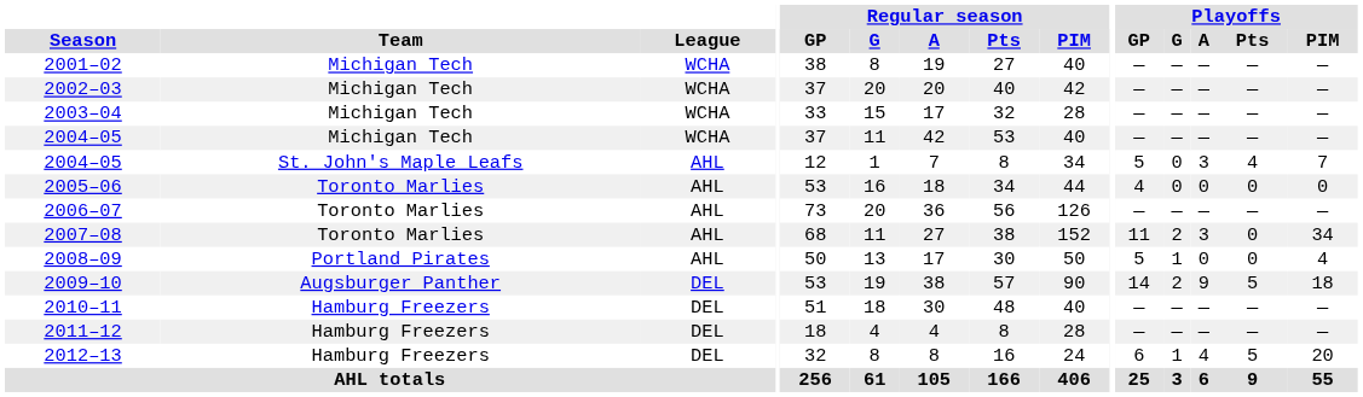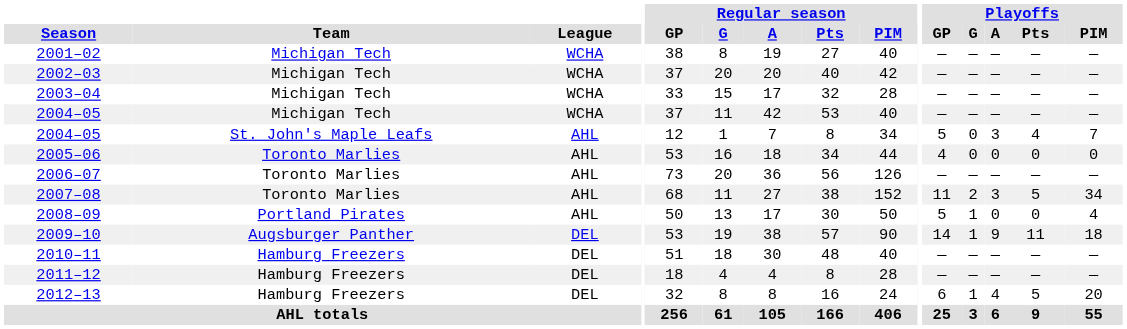 <table border="0" cellpadding="1" cellspacing="0" style="text-align:center; width:75%">
 <tr bgcolor="#e0e0e0">
 <th colspan="3"  bgcolor="#ffffff"></th>
 <th rowspan="99" bgcolor="#ffffff"></th>
 <th colspan="5"><a href='#'>Regular season</a></th>
 <th rowspan="99" bgcolor="#ffffff"></th>
 <th colspan="5"><a href='#'>Playoffs</a></th>
 </tr>
 <tr bgcolor="#e0e0e0">
 <th><a href='#'>Season</a></th>
 <th>Team</th>
 <th>League</th>
 <th>GP</th>
 <th><a href='#'>G</a></th>
 <th><a href='#'>A</a></th>
 <th><a href='#'>Pts</a></th>
 <th><a href='#'>PIM</a></th>
 <th>GP</th>
 <th>G</th>
 <th>A</th>
 <th>Pts</th>
 <th>PIM</th>
 </tr>
 <tr ALIGN="center">
 <td><a href='#'>2001–02</a></td>
 <td><a href='#'>Michigan Tech</a></td>
 <td><a href='#'>WCHA</a></td>
 <td>38</td>
 <td>8</td>
 <td>19</td>
 <td>27</td>
 <td>40</td>
 <td>—</td>
 <td>—</td>
 <td>—</td>
 <td>—</td>
 <td>—</td>
 </tr>
 <tr ALIGN="center" bgcolor="#f0f0f0">
 <td><a href='#'>2002–03</a></td>
 <td>Michigan Tech</td>
 <td>WCHA</td>
 <td>37</td>
 <td>20</td>
 <td>20</td>
 <td>40</td>
 <td>42</td>
 <td>—</td>
 <td>—</td>
 <td>—</td>
 <td>—</td>
 <td>—</td>
 </tr>
 <tr ALIGN="center">
 <td><a href='#'>2003–04</a></td>
 <td>Michigan Tech</td>
 <td>WCHA</td>
 <td>33</td>
 <td>15</td>
 <td>17</td>
 <td>32</td>
 <td>28</td>
 <td>—</td>
 <td>—</td>
 <td>—</td>
 <td>—</td>
 <td>—</td>
 </tr>
 <tr ALIGN="center" bgcolor="#f0f0f0">
 <td><a href='#'>2004–05</a></td>
 <td>Michigan Tech</td>
 <td>WCHA</td>
 <td>37</td>
 <td>11</td>
 <td>42</td>
 <td>53</td>
 <td>40</td>
 <td>—</td>
 <td>—</td>
 <td>—</td>
 <td>—</td>
 <td>—</td>
 </tr>
 <tr ALIGN="center">
 <td><a href='#'>2004–05</a></td>
 <td><a href='#'>St. John's Maple Leafs</a></td>
 <td><a href='#'>AHL</a></td>
 <td>12</td>
 <td>1</td>
 <td>7</td>
 <td>8</td>
 <td>34</td>
 <td>5</td>
 <td>0</td>
 <td>3</td>
 <td>4</td>
 <td>7</td>
 </tr>
 <tr ALIGN="center" bgcolor="#f0f0f0">
 <td><a href='#'>2005–06</a></td>
 <td><a href='#'>Toronto Marlies</a></td>
 <td>AHL</td>
 <td>53</td>
 <td>16</td>
 <td>18</td>
 <td>34</td>
 <td>44</td>
 <td>4</td>
 <td>0</td>
 <td>0</td>
 <td>0</td>
 <td>0</td>
 </tr>
 <tr ALIGN="center">
 <td><a href='#'>2006–07</a></td>
 <td>Toronto Marlies</td>
 <td>AHL</td>
 <td>73</td>
 <td>20</td>
 <td>36</td>
 <td>56</td>
 <td>126</td>
 <td>—</td>
 <td>—</td>
 <td>—</td>
 <td>—</td>
 <td>—</td>
 </tr>
 <tr ALIGN="center" bgcolor="#f0f0f0">
 <td><a href='#'>2007–08</a></td>
 <td>Toronto Marlies</td>
 <td>AHL</td>
 <td>68</td>
 <td>11</td>
 <td>27</td>
 <td>38</td>
 <td>152</td>
 <td>11</td>
 <td>2</td>
 <td>3</td>
-<td>0</td>
+<td>5</td>
 <td>34</td>
 </tr>
 <tr ALIGN="center">
 <td><a href='#'>2008–09</a></td>
 <td><a href='#'>Portland Pirates</a></td>
 <td>AHL</td>
 <td>50</td>
 <td>13</td>
 <td>17</td>
 <td>30</td>
 <td>50</td>
 <td>5</td>
 <td>1</td>
 <td>0</td>
 <td>0</td>
 <td>4</td>
 </tr>
 <tr ALIGN="center" bgcolor="#f0f0f0">
 <td><a href='#'>2009–10</a></td>
 <td><a href='#'>Augsburger Panther</a></td>
 <td><a href='#'>DEL</a></td>
 <td>53</td>
 <td>19</td>
 <td>38</td>
 <td>57</td>
 <td>90</td>
 <td>14</td>
-<td>2</td>
+<td>1</td>
 <td>9</td>
-<td>5</td>
+<td>11</td>
 <td>18</td>
 </tr>
 <tr ALIGN="center">
 <td><a href='#'>2010–11</a></td>
 <td><a href='#'>Hamburg Freezers</a></td>
 <td>DEL</td>
 <td>51</td>
 <td>18</td>
 <td>30</td>
 <td>48</td>
 <td>40</td>
 <td>—</td>
 <td>—</td>
 <td>—</td>
 <td>—</td>
 <td>—</td>
 </tr>
 <tr ALIGN="center"  bgcolor="#f0f0f0">
 <td><a href='#'>2011–12</a></td>
 <td>Hamburg Freezers</td>
 <td>DEL</td>
 <td>18</td>
 <td>4</td>
 <td>4</td>
 <td>8</td>
 <td>28</td>
 <td>—</td>
 <td>—</td>
 <td>—</td>
 <td>—</td>
 <td>—</td>
 </tr>
 <tr ALIGN="center">
 <td><a href='#'>2012–13</a></td>
 <td>Hamburg Freezers</td>
 <td>DEL</td>
 <td>32</td>
 <td>8</td>
 <td>8</td>
 <td>16</td>
 <td>24</td>
 <td>6</td>
 <td>1</td>
 <td>4</td>
 <td>5</td>
 <td>20</td>
 </tr>
 <tr bgcolor="#e0e0e0">
 <th colspan="3">AHL totals</th>
 <th>256</th>
 <th>61</th>
 <th>105</th>
 <th>166</th>
 <th>406</th>
 <th>25</th>
 <th>3</th>
 <th>6</th>
 <th>9</th>
 <th>55</th>
 </tr>
 </table>
